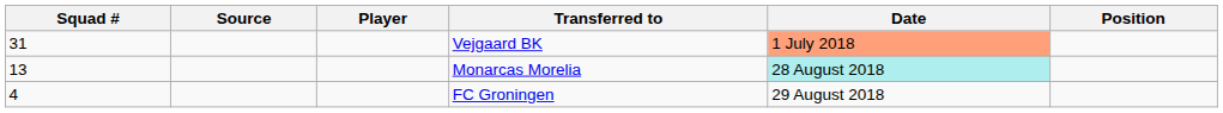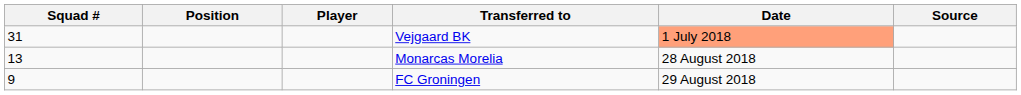 <table class="wikitable sortable" style="width:90%; text-align:center; font-size:95%; text-align:left;">
 <tr>
 <th>Squad #</th>
-<th>Source</th>
+<th>Position</th>
 <th>Player</th>
 <th>Transferred to</th>
 <th>Date</th>
-<th>Position</th>
+<th>Source</th>
 </tr>
 <tr>
 <td>31</td>
 <td></td>
 <td></td>
 <td> <a href='#'>Vejgaard BK</a></td>
 <td style="background: lightsalmon;">1 July 2018</td>
 <td></td>
 </tr>
 <tr>
 <td>13</td>
 <td></td>
 <td></td>
 <td> <a href='#'>Monarcas Morelia</a></td>
-<td style="background: paleturquoise;">28 August 2018</td>
+<td>28 August 2018</td>
 <td></td>
 </tr>
 <tr>
-<td>4</td>
+<td>9</td>
 <td></td>
 <td></td>
 <td> <a href='#'>FC Groningen</a></td>
 <td>29 August 2018</td>
 <td></td>
 </tr>
 </table>
